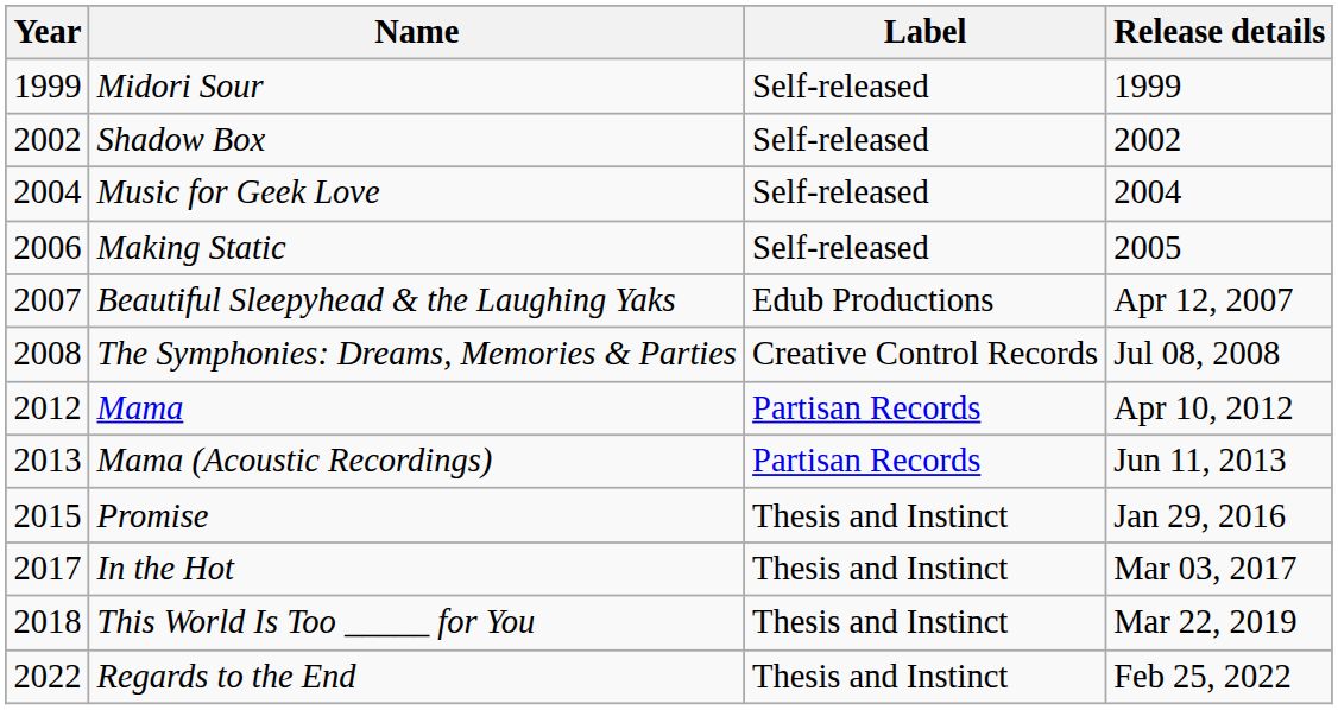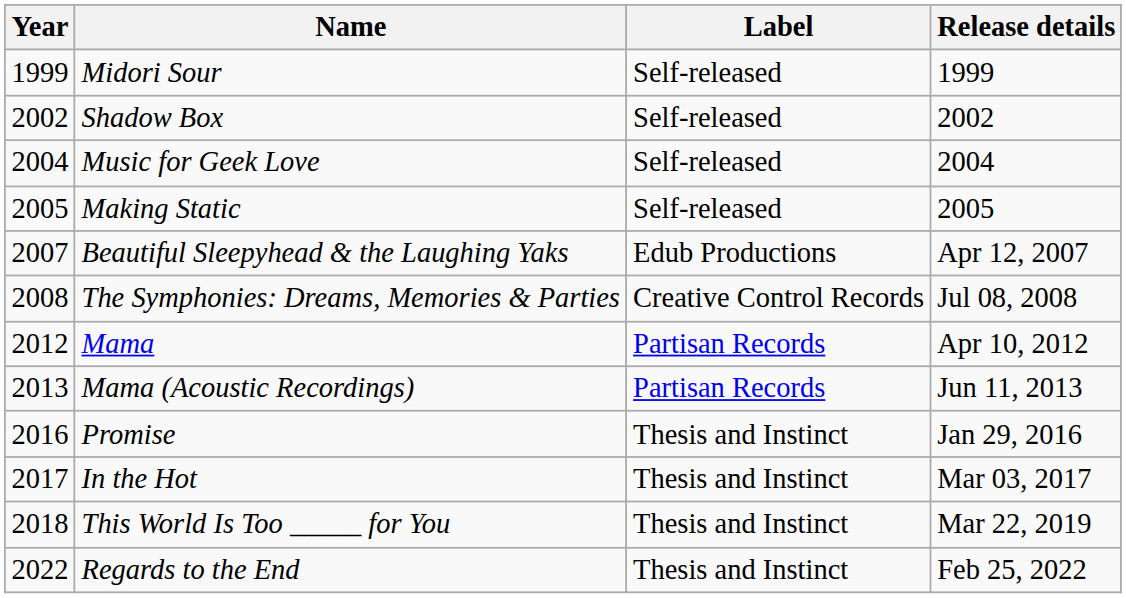 <table class="wikitable">
 <tr>
 <th>Year</th>
 <th>Name</th>
 <th>Label</th>
 <th>Release details</th>
 </tr>
 <tr>
 <td>1999</td>
 <td><em>Midori Sour</em></td>
 <td>Self-released</td>
 <td>1999</td>
 </tr>
 <tr>
 <td>2002</td>
 <td><em>Shadow Box</em></td>
 <td>Self-released</td>
 <td>2002</td>
 </tr>
 <tr>
 <td>2004</td>
 <td><em>Music for Geek Love</em></td>
 <td>Self-released</td>
 <td>2004</td>
 </tr>
 <tr>
-<td>2006</td>
+<td>2005</td>
 <td><em>Making Static</em></td>
 <td>Self-released</td>
 <td>2005</td>
 </tr>
 <tr>
 <td>2007</td>
 <td><em>Beautiful Sleepyhead & the Laughing Yaks</em></td>
 <td>Edub Productions</td>
 <td>Apr 12, 2007</td>
 </tr>
 <tr>
 <td>2008</td>
 <td><em>The Symphonies: Dreams, Memories & Parties</em></td>
 <td>Creative Control Records</td>
 <td>Jul 08, 2008</td>
 </tr>
 <tr>
 <td>2012</td>
 <td><em><a href='#'>Mama</a></em></td>
 <td><a href='#'>Partisan Records</a></td>
 <td>Apr 10, 2012</td>
 </tr>
 <tr>
 <td>2013</td>
 <td><em>Mama (Acoustic Recordings)</em></td>
 <td><a href='#'>Partisan Records</a></td>
 <td>Jun 11, 2013</td>
 </tr>
 <tr>
-<td>2015</td>
+<td>2016</td>
 <td><em>Promise</em></td>
 <td>Thesis and Instinct</td>
 <td>Jan 29, 2016</td>
 </tr>
 <tr>
 <td>2017</td>
 <td><em>In the Hot</em></td>
 <td>Thesis and Instinct</td>
 <td>Mar 03, 2017</td>
 </tr>
 <tr>
 <td>2018</td>
 <td><em>This World Is Too _____ for You</em></td>
 <td>Thesis and Instinct</td>
 <td>Mar 22, 2019</td>
 </tr>
 <tr>
 <td>2022</td>
 <td><em>Regards to the End</em></td>
 <td>Thesis and Instinct</td>
 <td>Feb 25, 2022</td>
 </tr>
 </table>
